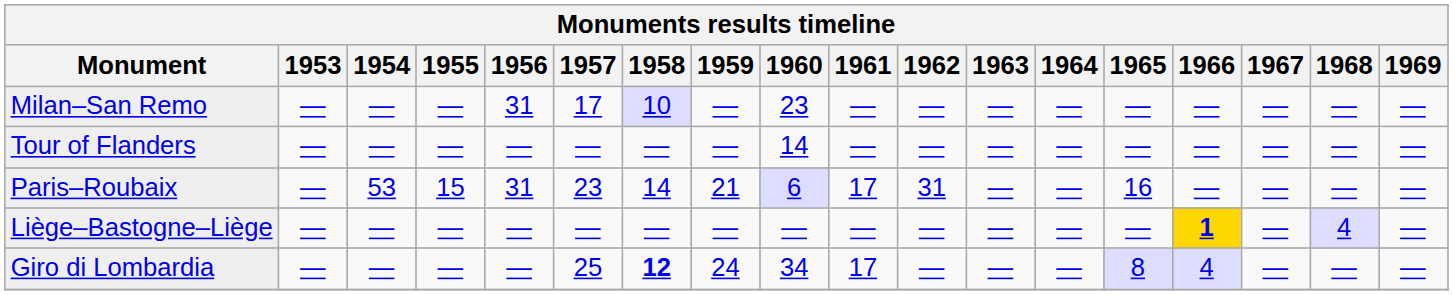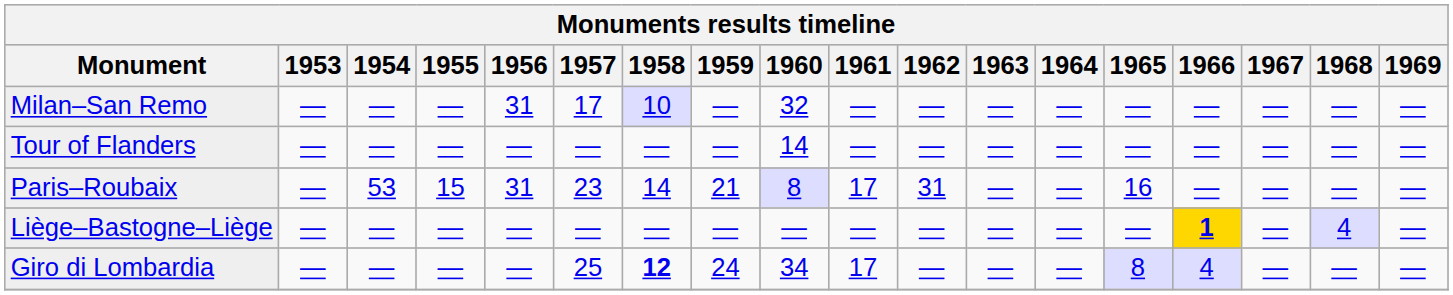 <table class="wikitable">
 <tr>
 <th scope="col" colspan=19 align=center>Monuments results timeline</th>
 </tr>
 <tr>
 <th>Monument</th>
 <th scope="col">1953</th>
 <th scope="col">1954</th>
 <th scope="col">1955</th>
 <th scope="col">1956</th>
 <th scope="col">1957</th>
 <th scope="col">1958</th>
 <th scope="col">1959</th>
 <th scope="col">1960</th>
 <th scope="col">1961</th>
 <th scope="col">1962</th>
 <th scope="col">1963</th>
 <th scope="col">1964</th>
 <th scope="col">1965</th>
 <th scope="col">1966</th>
 <th scope="col">1967</th>
 <th scope="col">1968</th>
 <th scope="col">1969</th>
 </tr>
 <tr style="text-align:center;">
 <td style="text-align:left; background:#efefef;"><a href='#'>Milan–San Remo</a></td>
 <td><a href='#'>—</a></td>
 <td><a href='#'>—</a></td>
 <td><a href='#'>—</a></td>
 <td><a href='#'>31</a></td>
 <td><a href='#'>17</a></td>
 <td style="background:#ddddff;"><a href='#'>10</a></td>
 <td><a href='#'>—</a></td>
-<td><a href='#'>23</a></td>
+<td><a href='#'>32</a></td>
 <td><a href='#'>—</a></td>
 <td><a href='#'>—</a></td>
 <td><a href='#'>—</a></td>
 <td><a href='#'>—</a></td>
 <td><a href='#'>—</a></td>
 <td><a href='#'>—</a></td>
 <td><a href='#'>—</a></td>
 <td><a href='#'>—</a></td>
 <td><a href='#'>—</a></td>
 </tr>
 <tr style="text-align:center;">
 <td style="text-align:left; background:#efefef;"><a href='#'>Tour of Flanders</a></td>
 <td><a href='#'>—</a></td>
 <td><a href='#'>—</a></td>
 <td><a href='#'>—</a></td>
 <td><a href='#'>—</a></td>
 <td><a href='#'>—</a></td>
 <td><a href='#'>—</a></td>
 <td><a href='#'>—</a></td>
 <td><a href='#'>14</a></td>
 <td><a href='#'>—</a></td>
 <td><a href='#'>—</a></td>
 <td><a href='#'>—</a></td>
 <td><a href='#'>—</a></td>
 <td><a href='#'>—</a></td>
 <td><a href='#'>—</a></td>
 <td><a href='#'>—</a></td>
 <td><a href='#'>—</a></td>
 <td><a href='#'>—</a></td>
 </tr>
 <tr style="text-align:center;">
 <td style="text-align:left; background:#efefef;"><a href='#'>Paris–Roubaix</a></td>
 <td><a href='#'>—</a></td>
 <td><a href='#'>53</a></td>
 <td><a href='#'>15</a></td>
 <td><a href='#'>31</a></td>
 <td><a href='#'>23</a></td>
 <td><a href='#'>14</a></td>
 <td><a href='#'>21</a></td>
-<td style="background:#ddddff;"><a href='#'>6</a></td>
+<td style="background:#ddddff;"><a href='#'>8</a></td>
 <td><a href='#'>17</a></td>
 <td><a href='#'>31</a></td>
 <td><a href='#'>—</a></td>
 <td><a href='#'>—</a></td>
 <td><a href='#'>16</a></td>
 <td><a href='#'>—</a></td>
 <td><a href='#'>—</a></td>
 <td><a href='#'>—</a></td>
 <td><a href='#'>—</a></td>
 </tr>
 <tr style="text-align:center;">
 <td style="text-align:left; background:#efefef;"><a href='#'>Liège–Bastogne–Liège</a></td>
 <td><a href='#'>—</a></td>
 <td><a href='#'>—</a></td>
 <td><a href='#'>—</a></td>
 <td><a href='#'>—</a></td>
 <td><a href='#'>—</a></td>
 <td><a href='#'>—</a></td>
 <td><a href='#'>—</a></td>
 <td><a href='#'>—</a></td>
 <td><a href='#'>—</a></td>
 <td><a href='#'>—</a></td>
 <td><a href='#'>—</a></td>
 <td><a href='#'>—</a></td>
 <td><a href='#'>—</a></td>
 <td style="background:gold;"><a href='#'><strong>1</strong></a></td>
 <td><a href='#'>—</a></td>
 <td style="background:#ddddff;"><a href='#'>4</a></td>
 <td><a href='#'>—</a></td>
 </tr>
 <tr style="text-align:center;">
 <td style="text-align:left; background:#efefef;"><a href='#'>Giro di Lombardia</a></td>
 <td><a href='#'>—</a></td>
 <td><a href='#'>—</a></td>
 <td><a href='#'>—</a></td>
 <td><a href='#'>—</a></td>
 <td><a href='#'>25</a></td>
 <td><strong><a href='#'>12</a></strong></td>
 <td><a href='#'>24</a></td>
 <td><a href='#'>34</a></td>
 <td><a href='#'>17</a></td>
 <td><a href='#'>—</a></td>
 <td><a href='#'>—</a></td>
 <td><a href='#'>—</a></td>
 <td style="background:#ddddff;"><a href='#'>8</a></td>
 <td style="background:#ddddff;"><a href='#'>4</a></td>
 <td><a href='#'>—</a></td>
 <td><a href='#'>—</a></td>
 <td><a href='#'>—</a></td>
 </tr>
 <tr>
 </tr>
 </table>
